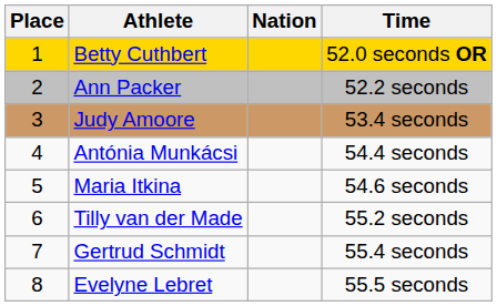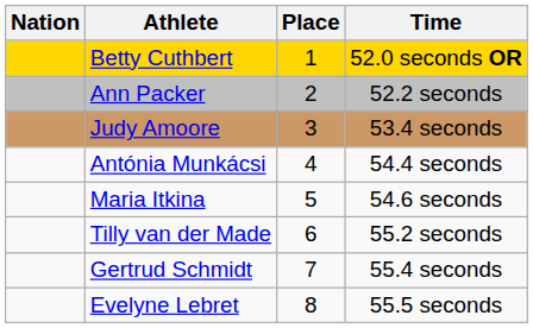 <table class=wikitable>
 <tr>
+<th>Nation</th>
+<th>Athlete</th>
 <th>Place</th>
-<th>Athlete</th>
-<th>Nation</th>
 <th>Time</th>
 </tr>
 <tr align=center bgcolor=gold>
+<td align=left></td>
+<td align=left><a href='#'>Betty Cuthbert</a></td>
 <td>1</td>
-<td align=left><a href='#'>Betty Cuthbert</a></td>
-<td align=left></td>
 <td>52.0 seconds <strong>OR</strong></td>
 </tr>
 <tr align=center bgcolor=silver>
+<td align=left></td>
+<td align=left><a href='#'>Ann Packer</a></td>
 <td>2</td>
-<td align=left><a href='#'>Ann Packer</a></td>
-<td align=left></td>
 <td>52.2 seconds</td>
 </tr>
 <tr align=center bgcolor=cc9966>
+<td align=left></td>
+<td align=left><a href='#'>Judy Amoore</a></td>
 <td>3</td>
-<td align=left><a href='#'>Judy Amoore</a></td>
-<td align=left></td>
 <td>53.4 seconds</td>
 </tr>
 <tr align=center>
+<td align=left></td>
+<td align=left><a href='#'>Antónia Munkácsi</a></td>
 <td>4</td>
-<td align=left><a href='#'>Antónia Munkácsi</a></td>
-<td align=left></td>
 <td>54.4 seconds</td>
 </tr>
 <tr align=center>
+<td align=left></td>
+<td align=left><a href='#'>Maria Itkina</a></td>
 <td>5</td>
-<td align=left><a href='#'>Maria Itkina</a></td>
-<td align=left></td>
 <td>54.6 seconds</td>
 </tr>
 <tr align=center>
+<td align=left></td>
+<td align=left><a href='#'>Tilly van der Made</a></td>
 <td>6</td>
-<td align=left><a href='#'>Tilly van der Made</a></td>
-<td align=left></td>
 <td>55.2 seconds</td>
 </tr>
 <tr align=center>
+<td align=left></td>
+<td align=left><a href='#'>Gertrud Schmidt</a></td>
 <td>7</td>
-<td align=left><a href='#'>Gertrud Schmidt</a></td>
-<td align=left></td>
 <td>55.4 seconds</td>
 </tr>
 <tr align=center>
+<td align=left></td>
+<td align=left><a href='#'>Evelyne Lebret</a></td>
 <td>8</td>
-<td align=left><a href='#'>Evelyne Lebret</a></td>
-<td align=left></td>
 <td>55.5 seconds</td>
 </tr>
 </table>
